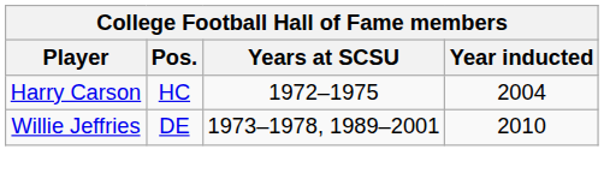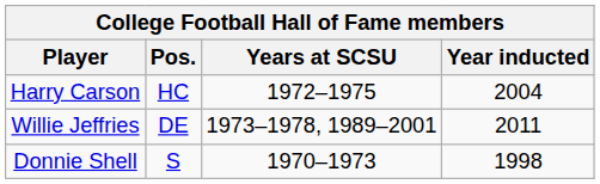 <table class="wikitable" style="text-align:center">
 <tr>
 <th colspan=4 style =><strong>College Football Hall of Fame members</strong></th>
 </tr>
 <tr>
 <th style = >Player</th>
 <th style = >Pos.</th>
 <th style = >Years at SCSU</th>
 <th style = >Year inducted</th>
 </tr>
 <tr align="center">
 <td><a href='#'>Harry Carson</a></td>
 <td><a href='#'>HC</a></td>
 <td>1972–1975</td>
 <td>2004</td>
 </tr>
 <tr align="center">
 <td><a href='#'>Willie Jeffries</a></td>
 <td><a href='#'>DE</a></td>
 <td>1973–1978, 1989–2001</td>
-<td>2010</td>
+<td>2011</td>
+</tr>
+<tr align="center">
+<td><a href='#'>Donnie Shell</a></td>
+<td><a href='#'>S</a></td>
+<td>1970–1973</td>
+<td>1998</td>
 </tr>
 </table>
